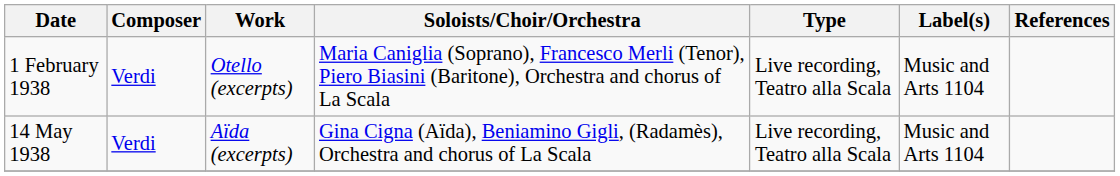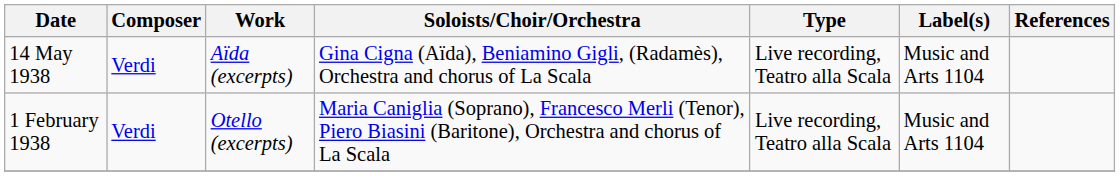 <table class="wikitable">
 <tr>
 <th>Date</th>
 <th>Composer</th>
 <th>Work</th>
 <th>Soloists/Choir/Orchestra</th>
 <th>Type</th>
 <th>Label(s)</th>
 <th>References</th>
 </tr>
 <tr>
+<td>14 May 1938</td>
+<td><a href='#'>Verdi</a></td>
+<td><em><a href='#'>Aïda</a> (excerpts)</em></td>
+<td><a href='#'>Gina Cigna</a> (Aïda), <a href='#'>Beniamino Gigli</a>, (Radamès), Orchestra and chorus of La Scala</td>
+<td>Live recording, Teatro alla Scala</td>
+<td>Music and Arts 1104</td>
+<td></td>
+</tr>
+<tr>
 <td>1 February 1938</td>
 <td><a href='#'>Verdi</a></td>
 <td><em><a href='#'>Otello</a> (excerpts)</em></td>
 <td><a href='#'>Maria Caniglia</a> (Soprano), <a href='#'>Francesco Merli</a> (Tenor), <a href='#'>Piero Biasini</a> (Baritone), Orchestra and chorus of La Scala</td>
 <td>Live recording, Teatro alla Scala</td>
 <td>Music and Arts 1104</td>
 <td></td>
 </tr>
 <tr>
-<td>14 May 1938</td>
-<td><a href='#'>Verdi</a></td>
-<td><em><a href='#'>Aïda</a> (excerpts)</em></td>
-<td><a href='#'>Gina Cigna</a> (Aïda), <a href='#'>Beniamino Gigli</a>, (Radamès), Orchestra and chorus of La Scala</td>
-<td>Live recording, Teatro alla Scala</td>
-<td>Music and Arts 1104</td>
-<td></td>
-</tr>
-<tr>
 </tr>
 </table>
